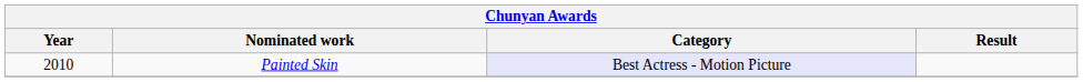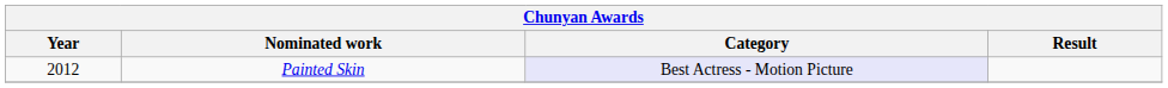 <table width="90%" class="wikitable sortable">
 <tr>
 <th colspan="4" align="center"><a href='#'>Chunyan Awards</a></th>
 </tr>
 <tr>
 <th width="10%">Year</th>
 <th width="35%">Nominated work</th>
 <th width="40%">Category</th>
 <th width="15%">Result</th>
 </tr>
 <tr>
-<td align="center">2010</td>
+<td align="center">2012</td>
 <td align="center"><em><a href='#'>Painted Skin</a></em></td>
 <td align="center" style="background: lavender;">Best Actress - Motion Picture</td>
 <td></td>
 </tr>
 <tr>
 </tr>
 </table>
